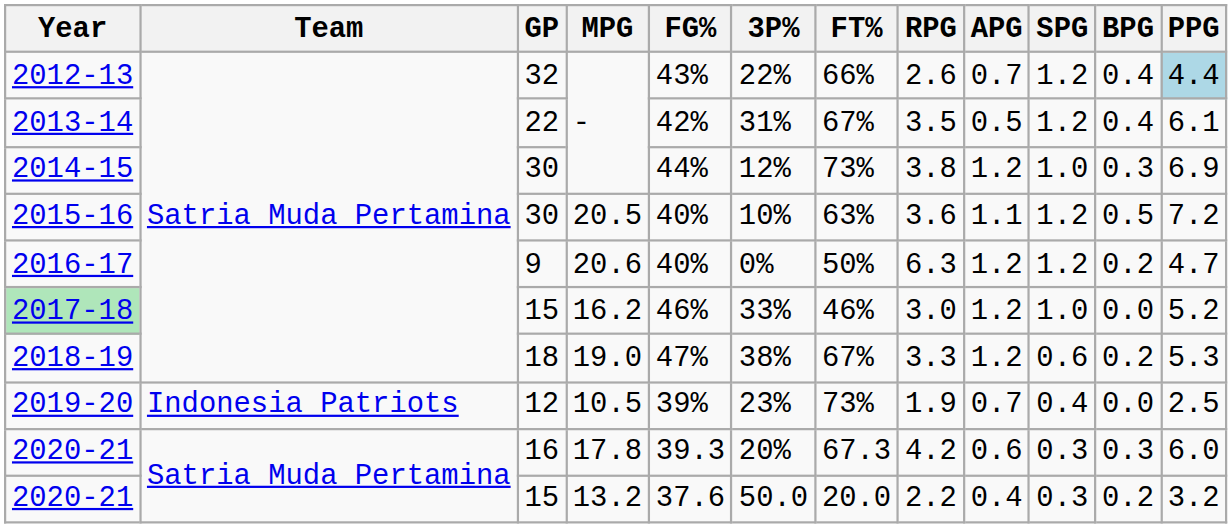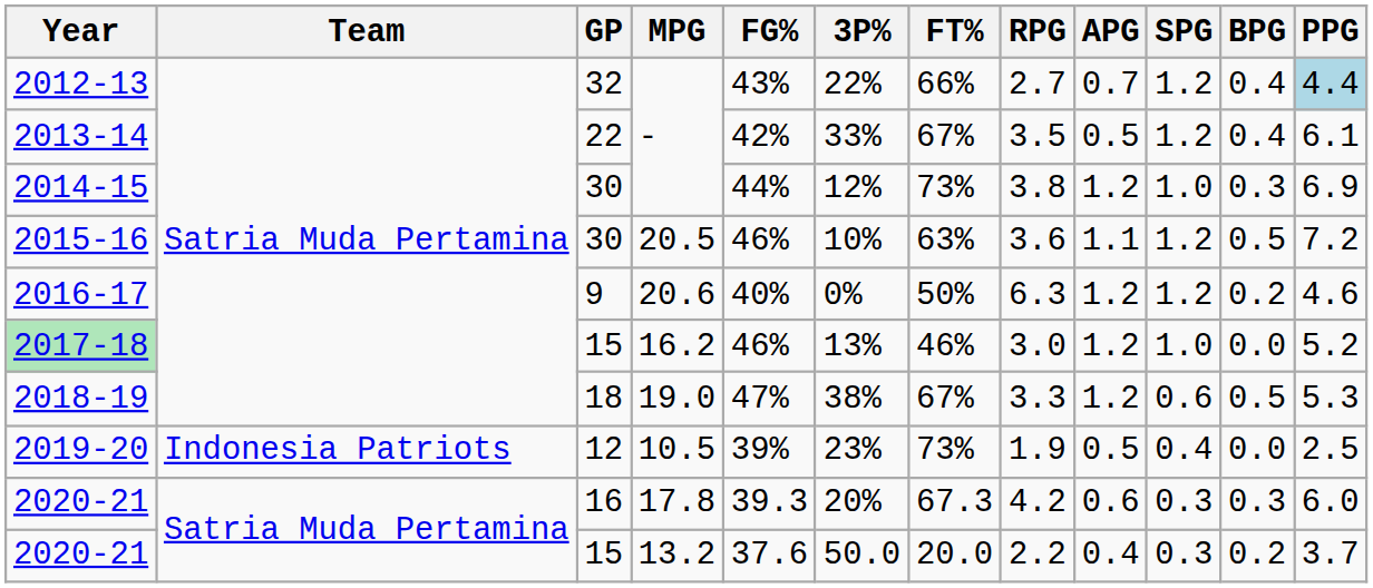 <table class="wikitable sortable">
 <tr>
 <th>Year</th>
 <th>Team</th>
 <th>GP</th>
 <th>MPG</th>
 <th>FG%</th>
 <th>3P%</th>
 <th>FT%</th>
 <th>RPG</th>
 <th>APG</th>
 <th>SPG</th>
 <th>BPG</th>
 <th>PPG</th>
 </tr>
 <tr>
 <td><a href='#'>2012-13</a></td>
 <td rowspan="7"><a href='#'>Satria Muda Pertamina</a></td>
 <td>32</td>
 <td rowspan="3">-</td>
 <td>43%</td>
 <td>22%</td>
 <td>66%</td>
-<td>2.6</td>
+<td>2.7</td>
 <td>0.7</td>
 <td>1.2</td>
 <td>0.4</td>
 <td style="background: lightblue;">4.4</td>
 </tr>
 <tr>
 <td><a href='#'>2013-14</a></td>
 <td>22</td>
 <td>42%</td>
-<td>31%</td>
+<td>33%</td>
 <td>67%</td>
 <td>3.5</td>
 <td>0.5</td>
 <td>1.2</td>
 <td>0.4</td>
 <td>6.1</td>
 </tr>
 <tr>
 <td><a href='#'>2014-15</a></td>
 <td>30</td>
 <td>44%</td>
 <td>12%</td>
 <td>73%</td>
 <td>3.8</td>
 <td>1.2</td>
 <td>1.0</td>
 <td>0.3</td>
 <td>6.9</td>
 </tr>
 <tr>
 <td><a href='#'>2015-16</a></td>
 <td>30</td>
 <td>20.5</td>
-<td>40%</td>
+<td>46%</td>
 <td>10%</td>
 <td>63%</td>
 <td>3.6</td>
 <td>1.1</td>
 <td>1.2</td>
 <td>0.5</td>
 <td>7.2</td>
 </tr>
 <tr>
 <td><a href='#'>2016-17</a></td>
 <td>9</td>
 <td>20.6</td>
 <td>40%</td>
 <td>0%</td>
 <td>50%</td>
 <td>6.3</td>
 <td>1.2</td>
 <td>1.2</td>
 <td>0.2</td>
-<td>4.7</td>
+<td>4.6</td>
 </tr>
 <tr>
 <td style="text-align:left; background:#afe6ba;"><a href='#'>2017-18</a></td>
 <td>15</td>
 <td>16.2</td>
 <td>46%</td>
-<td>33%</td>
+<td>13%</td>
 <td>46%</td>
 <td>3.0</td>
 <td>1.2</td>
 <td>1.0</td>
 <td>0.0</td>
 <td>5.2</td>
 </tr>
 <tr>
 <td><a href='#'>2018-19</a></td>
 <td>18</td>
 <td>19.0</td>
 <td>47%</td>
 <td>38%</td>
 <td>67%</td>
 <td>3.3</td>
 <td>1.2</td>
 <td>0.6</td>
-<td>0.2</td>
+<td>0.5</td>
 <td>5.3</td>
 </tr>
 <tr>
 <td><a href='#'>2019-20</a></td>
 <td><a href='#'>Indonesia Patriots</a></td>
 <td>12</td>
 <td>10.5</td>
 <td>39%</td>
 <td>23%</td>
 <td>73%</td>
 <td>1.9</td>
-<td>0.7</td>
+<td>0.5</td>
 <td>0.4</td>
 <td>0.0</td>
 <td>2.5</td>
 </tr>
 <tr>
 <td><a href='#'>2020-21</a></td>
 <td rowspan="2"><a href='#'>Satria Muda Pertamina</a></td>
 <td>16</td>
 <td>17.8</td>
 <td>39.3</td>
 <td>20%</td>
 <td>67.3</td>
 <td>4.2</td>
 <td>0.6</td>
 <td>0.3</td>
 <td>0.3</td>
 <td>6.0</td>
 </tr>
 <tr>
 <td><a href='#'>2020-21</a></td>
 <td>15</td>
 <td>13.2</td>
 <td>37.6</td>
 <td>50.0</td>
 <td>20.0</td>
 <td>2.2</td>
 <td>0.4</td>
 <td>0.3</td>
 <td>0.2</td>
-<td>3.2</td>
+<td>3.7</td>
 </tr>
 </table>
